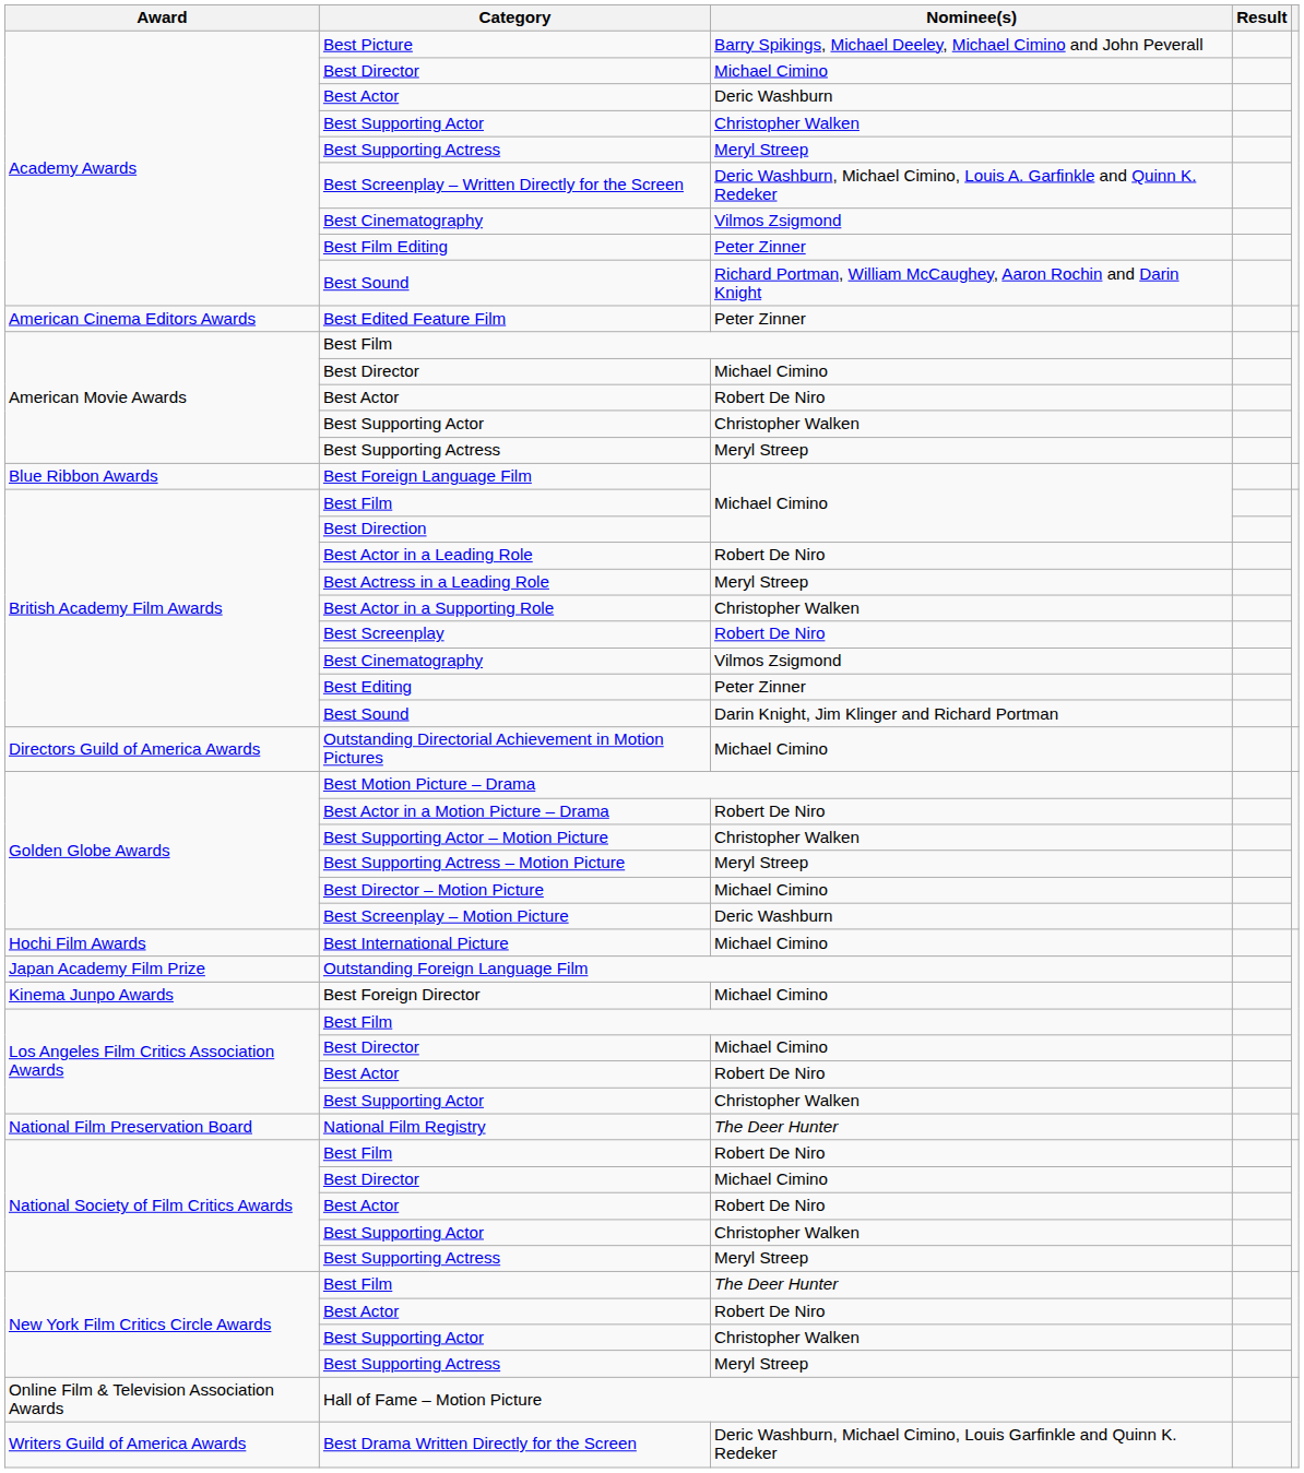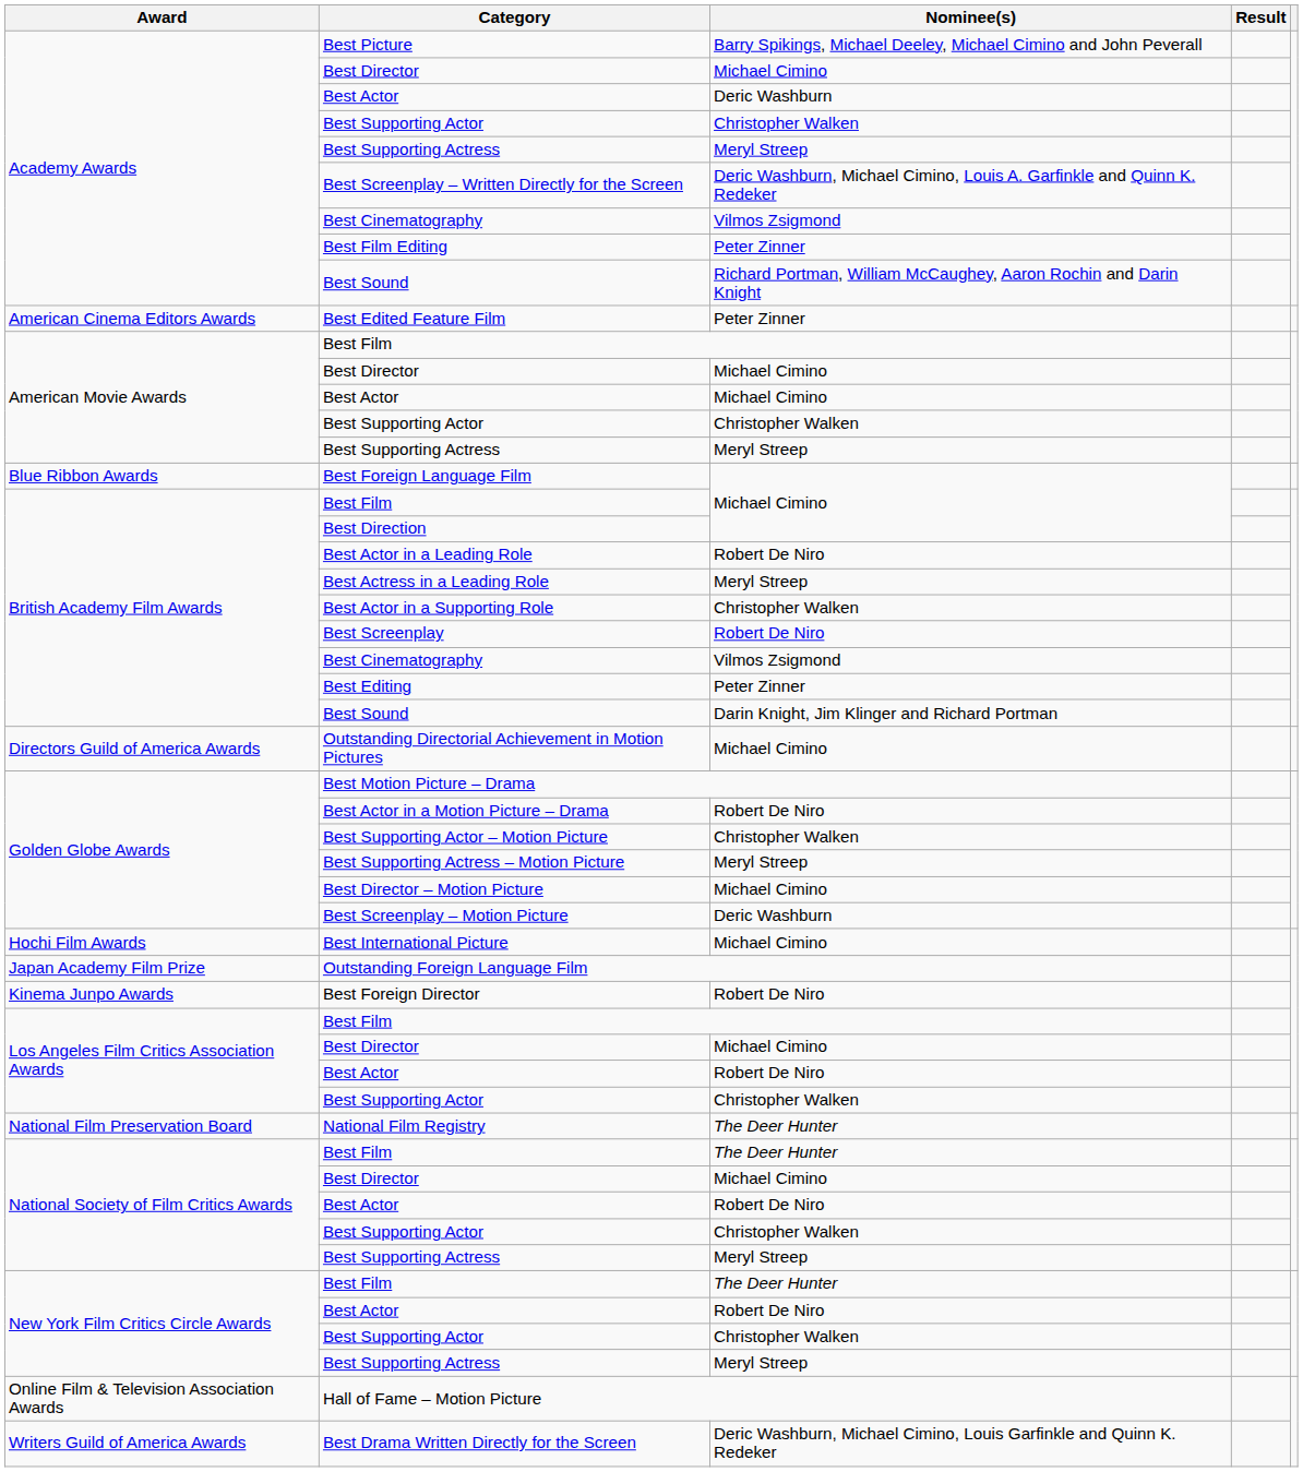 <table class="wikitable plainrowheaders">
 <tr>
 <th>Award</th>
 <th>Category</th>
 <th>Nominee(s)</th>
 <th>Result</th>
 <th></th>
 </tr>
 <tr>
 <td rowspan="9"><a href='#'>Academy Awards</a></td>
 <td><a href='#'>Best Picture</a></td>
 <td><a href='#'>Barry Spikings</a>, <a href='#'>Michael Deeley</a>, <a href='#'>Michael Cimino</a> and John Peverall</td>
 <td></td>
 <td rowspan="9"></td>
 </tr>
 <tr>
 <td><a href='#'>Best Director</a></td>
 <td><a href='#'>Michael Cimino</a></td>
 <td></td>
 </tr>
 <tr>
 <td><a href='#'>Best Actor</a></td>
 <td>Deric Washburn</td>
 <td></td>
 </tr>
 <tr>
 <td><a href='#'>Best Supporting Actor</a></td>
 <td><a href='#'>Christopher Walken</a></td>
 <td></td>
 </tr>
 <tr>
 <td><a href='#'>Best Supporting Actress</a></td>
 <td><a href='#'>Meryl Streep</a></td>
 <td></td>
 </tr>
 <tr>
 <td><a href='#'>Best Screenplay – Written Directly for the Screen</a></td>
 <td><a href='#'>Deric Washburn</a>, Michael Cimino, <a href='#'>Louis A. Garfinkle</a> and <a href='#'>Quinn K. Redeker</a></td>
 <td></td>
 </tr>
 <tr>
 <td><a href='#'>Best Cinematography</a></td>
 <td><a href='#'>Vilmos Zsigmond</a></td>
 <td></td>
 </tr>
 <tr>
 <td><a href='#'>Best Film Editing</a></td>
 <td><a href='#'>Peter Zinner</a></td>
 <td></td>
 </tr>
 <tr>
 <td><a href='#'>Best Sound</a></td>
 <td><a href='#'>Richard Portman</a>, <a href='#'>William McCaughey</a>, <a href='#'>Aaron Rochin</a> and <a href='#'>Darin Knight</a></td>
 <td></td>
 </tr>
 <tr>
 <td><a href='#'>American Cinema Editors Awards</a></td>
 <td><a href='#'>Best Edited Feature Film</a></td>
 <td>Peter Zinner</td>
 <td></td>
 </tr>
 <tr>
 <td rowspan="5">American Movie Awards</td>
 <td colspan="2">Best Film</td>
 <td></td>
 <td rowspan="5"></td>
 </tr>
 <tr>
 <td>Best Director</td>
 <td>Michael Cimino</td>
 <td></td>
 </tr>
 <tr>
 <td>Best Actor</td>
-<td>Robert De Niro</td>
+<td>Michael Cimino</td>
 <td></td>
 </tr>
 <tr>
 <td>Best Supporting Actor</td>
 <td>Christopher Walken</td>
 <td></td>
 </tr>
 <tr>
 <td>Best Supporting Actress</td>
 <td>Meryl Streep</td>
 <td></td>
 </tr>
 <tr>
 <td><a href='#'>Blue Ribbon Awards</a></td>
 <td><a href='#'>Best Foreign Language Film</a></td>
 <td rowspan="3">Michael Cimino</td>
 <td></td>
 <td></td>
 </tr>
 <tr>
 <td rowspan="9"><a href='#'>British Academy Film Awards</a></td>
 <td><a href='#'>Best Film</a></td>
 <td></td>
 <td rowspan="9"></td>
 </tr>
 <tr>
 <td><a href='#'>Best Direction</a></td>
 <td></td>
 </tr>
 <tr>
 <td><a href='#'>Best Actor in a Leading Role</a></td>
 <td>Robert De Niro</td>
 <td></td>
 </tr>
 <tr>
 <td><a href='#'>Best Actress in a Leading Role</a></td>
 <td>Meryl Streep</td>
 <td></td>
 </tr>
 <tr>
 <td><a href='#'>Best Actor in a Supporting Role</a></td>
 <td>Christopher Walken</td>
 <td></td>
 </tr>
 <tr>
 <td><a href='#'>Best Screenplay</a></td>
 <td><a href='#'>Robert De Niro</a></td>
 <td></td>
 </tr>
 <tr>
 <td><a href='#'>Best Cinematography</a></td>
 <td>Vilmos Zsigmond</td>
 <td></td>
 </tr>
 <tr>
 <td><a href='#'>Best Editing</a></td>
 <td>Peter Zinner</td>
 <td></td>
 </tr>
 <tr>
 <td><a href='#'>Best Sound</a></td>
 <td>Darin Knight, Jim Klinger and Richard Portman</td>
 <td></td>
 </tr>
 <tr>
 <td><a href='#'>Directors Guild of America Awards</a></td>
 <td><a href='#'>Outstanding Directorial Achievement in Motion Pictures</a></td>
 <td>Michael Cimino</td>
 <td></td>
 <td></td>
 </tr>
 <tr>
 <td rowspan="6"><a href='#'>Golden Globe Awards</a></td>
 <td colspan="2"><a href='#'>Best Motion Picture – Drama</a></td>
 <td></td>
 <td rowspan="6"></td>
 </tr>
 <tr>
 <td><a href='#'>Best Actor in a Motion Picture – Drama</a></td>
 <td>Robert De Niro</td>
 <td></td>
 </tr>
 <tr>
 <td><a href='#'>Best Supporting Actor – Motion Picture</a></td>
 <td>Christopher Walken</td>
 <td></td>
 </tr>
 <tr>
 <td><a href='#'>Best Supporting Actress – Motion Picture</a></td>
 <td>Meryl Streep</td>
 <td></td>
 </tr>
 <tr>
 <td><a href='#'>Best Director – Motion Picture</a></td>
 <td>Michael Cimino</td>
 <td></td>
 </tr>
 <tr>
 <td><a href='#'>Best Screenplay – Motion Picture</a></td>
 <td>Deric Washburn</td>
 <td></td>
 </tr>
 <tr>
 <td><a href='#'>Hochi Film Awards</a></td>
 <td><a href='#'>Best International Picture</a></td>
 <td>Michael Cimino</td>
 <td></td>
 </tr>
 <tr>
 <td><a href='#'>Japan Academy Film Prize</a></td>
 <td colspan="2"><a href='#'>Outstanding Foreign Language Film</a></td>
 <td></td>
 </tr>
 <tr>
 <td><a href='#'>Kinema Junpo Awards</a></td>
 <td>Best Foreign Director</td>
-<td>Michael Cimino</td>
+<td>Robert De Niro</td>
 <td></td>
 </tr>
 <tr>
 <td rowspan="4"><a href='#'>Los Angeles Film Critics Association Awards</a></td>
 <td colspan="2"><a href='#'>Best Film</a></td>
 <td></td>
 </tr>
 <tr>
 <td><a href='#'>Best Director</a></td>
 <td>Michael Cimino</td>
 <td></td>
 </tr>
 <tr>
 <td><a href='#'>Best Actor</a></td>
 <td>Robert De Niro</td>
 <td></td>
 </tr>
 <tr>
 <td><a href='#'>Best Supporting Actor</a></td>
 <td>Christopher Walken</td>
 <td></td>
 </tr>
 <tr>
 <td><a href='#'>National Film Preservation Board</a></td>
 <td><a href='#'>National Film Registry</a></td>
 <td><em>The Deer Hunter</em></td>
 <td></td>
 <td></td>
 </tr>
 <tr>
 <td rowspan="5"><a href='#'>National Society of Film Critics Awards</a></td>
 <td><a href='#'>Best Film</a></td>
-<td>Robert De Niro</td>
+<td><em>The Deer Hunter</em></td>
 <td></td>
 <td rowspan="5"></td>
 </tr>
 <tr>
 <td><a href='#'>Best Director</a></td>
 <td>Michael Cimino</td>
 <td></td>
 </tr>
 <tr>
 <td><a href='#'>Best Actor</a></td>
 <td>Robert De Niro</td>
 <td></td>
 </tr>
 <tr>
 <td><a href='#'>Best Supporting Actor</a></td>
 <td>Christopher Walken</td>
 <td></td>
 </tr>
 <tr>
 <td><a href='#'>Best Supporting Actress</a></td>
 <td>Meryl Streep</td>
 <td></td>
 </tr>
 <tr>
 <td rowspan="4"><a href='#'>New York Film Critics Circle Awards</a></td>
 <td><a href='#'>Best Film</a></td>
 <td><em>The Deer Hunter</em></td>
 <td></td>
 <td rowspan="4"></td>
 </tr>
 <tr>
 <td><a href='#'>Best Actor</a></td>
 <td>Robert De Niro</td>
 <td></td>
 </tr>
 <tr>
 <td><a href='#'>Best Supporting Actor</a></td>
 <td>Christopher Walken</td>
 <td></td>
 </tr>
 <tr>
 <td><a href='#'>Best Supporting Actress</a></td>
 <td>Meryl Streep</td>
 <td></td>
 </tr>
 <tr>
 <td>Online Film & Television Association Awards</td>
 <td colspan="2">Hall of Fame – Motion Picture</td>
 <td></td>
 </tr>
 <tr>
 <td><a href='#'>Writers Guild of America Awards</a></td>
 <td><a href='#'>Best Drama Written Directly for the Screen</a></td>
 <td>Deric Washburn, Michael Cimino, Louis Garfinkle and Quinn K. Redeker</td>
 <td></td>
 </tr>
 </table>
